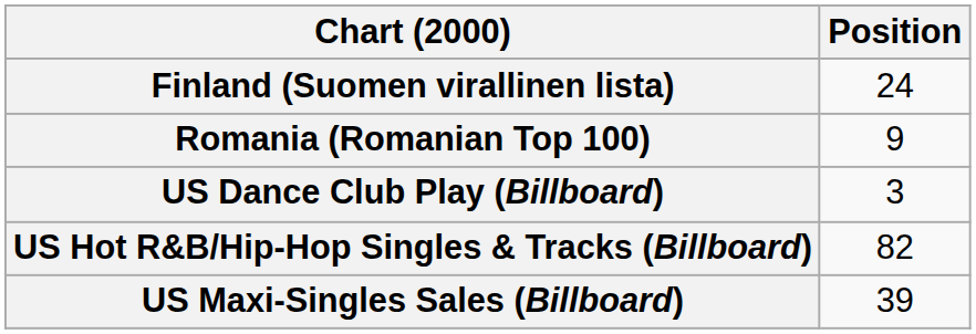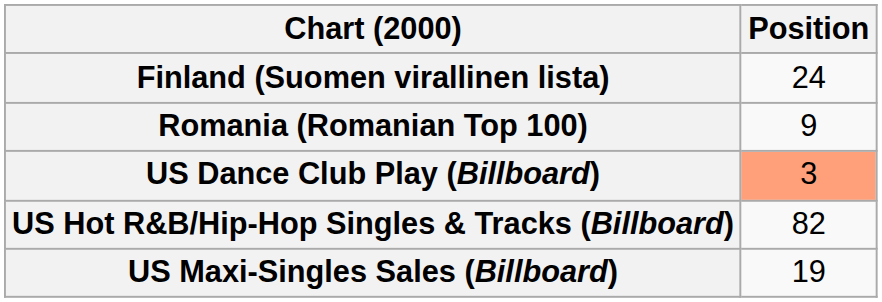 <table class="wikitable plainrowheaders sortable">
 <tr>
 <th>Chart (2000)</th>
 <th>Position</th>
 </tr>
 <tr>
 <th scope="row">Finland (Suomen virallinen lista)</th>
 <td style="text-align:center;">24</td>
 </tr>
 <tr>
 <th scope="row">Romania (Romanian Top 100)</th>
 <td style="text-align:center;">9</td>
 </tr>
 <tr>
 <th scope="row">US Dance Club Play (<em>Billboard</em>)</th>
-<td style="text-align:center;">3</td>
+<td style="background: lightsalmon; text-align:center;">3</td>
 </tr>
 <tr>
 <th scope="row">US Hot R&B/Hip-Hop Singles & Tracks (<em>Billboard</em>)</th>
 <td style="text-align:center;">82</td>
 </tr>
 <tr>
 <th scope="row">US Maxi-Singles Sales (<em>Billboard</em>)</th>
-<td style="text-align:center;">39</td>
+<td style="text-align:center;">19</td>
 </tr>
 </table>
